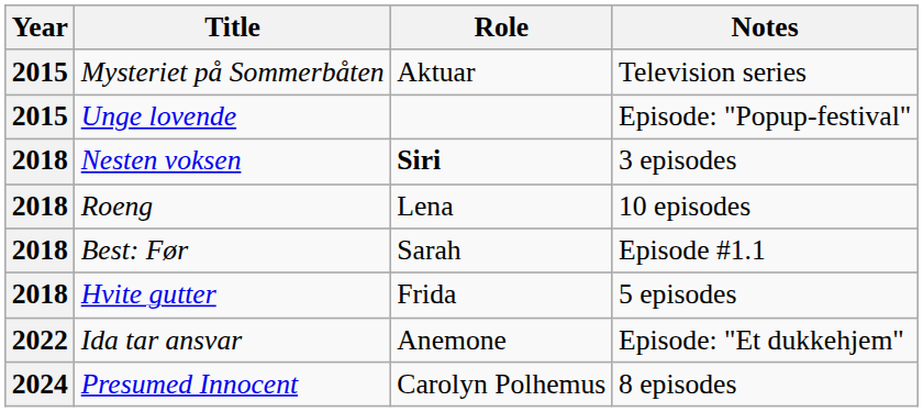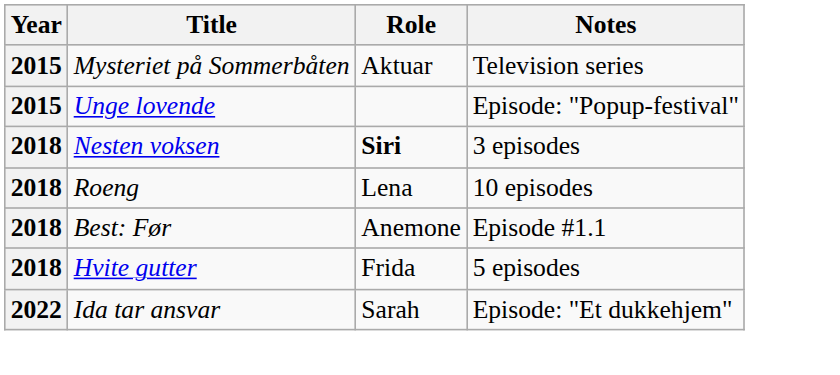 <table class="wikitable plainrowheaders sortable"  style=font-size:100%>
 <tr>
 <th scope="col">Year</th>
 <th scope="col">Title</th>
 <th scope="col">Role</th>
 <th scope="col" class="unsortable">Notes</th>
 </tr>
 <tr>
 <th scope=row>2015</th>
 <td><em>Mysteriet på Sommerbåten</em></td>
 <td>Aktuar</td>
 <td>Television series</td>
 </tr>
 <tr>
 <th scope=row>2015</th>
 <td><em><a href='#'>Unge lovende</a></em></td>
 <td></td>
 <td>Episode: "Popup-festival"</td>
 </tr>
 <tr>
 <th scope=row>2018</th>
 <td><em><a href='#'>Nesten voksen</a></em></td>
 <td><strong>Siri</strong></td>
 <td>3 episodes</td>
 </tr>
 <tr>
 <th scope=row>2018</th>
 <td><em>Roeng</em></td>
 <td>Lena</td>
 <td>10 episodes</td>
 </tr>
 <tr>
 <th scope=row>2018</th>
 <td><em>Best: Før</em></td>
-<td>Sarah</td>
+<td>Anemone</td>
 <td>Episode #1.1</td>
 </tr>
 <tr>
 <th scope=row>2018</th>
 <td><em><a href='#'>Hvite gutter</a></em></td>
 <td>Frida</td>
 <td>5 episodes</td>
 </tr>
 <tr>
 <th scope=row>2022</th>
 <td><em>Ida tar ansvar</em></td>
-<td>Anemone</td>
+<td>Sarah</td>
 <td>Episode: "Et dukkehjem"</td>
 </tr>
-<tr>
-<th scope=row>2024</th>
-<td><em><a href='#'>Presumed Innocent</a></em></td>
-<td>Carolyn Polhemus</td>
-<td>8 episodes</td>
-</tr>
 </table>
